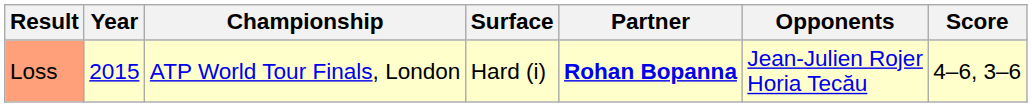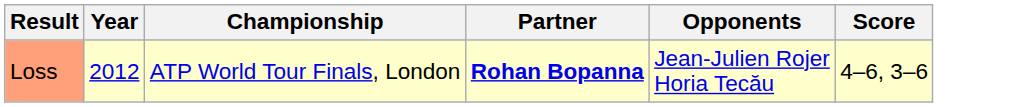 <table class="sortable wikitable">
 <tr>
 <th style="width:40px">Result</th>
 <th>Year</th>
 <th>Championship</th>
-<th>Surface</th>
 <th>Partner</th>
 <th>Opponents</th>
 <th class="unsortable">Score</th>
 </tr>
 <tr style="background:#ffc;">
 <td style="background:#ffa07a;">Loss</td>
-<td><a href='#'>2015</a></td>
+<td><a href='#'>2012</a></td>
 <td><a href='#'>ATP World Tour Finals</a>, London</td>
-<td>Hard (i)</td>
 <td><strong> <a href='#'>Rohan Bopanna</a></strong></td>
 <td> <a href='#'>Jean-Julien Rojer</a><br> <a href='#'>Horia Tecău</a></td>
 <td>4–6, 3–6</td>
 </tr>
 </table>
